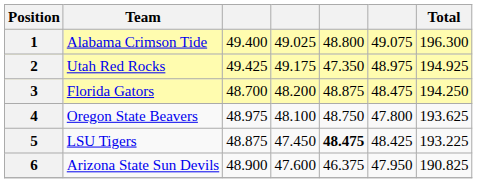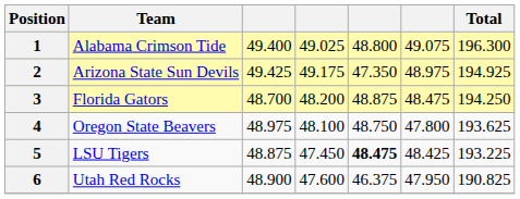 <table class="wikitable sortable" style="text-align:center; font-size:95%">
 <tr>
 <th scope=col>Position</th>
 <th scope=col>Team</th>
 <th scope=col></th>
 <th scope=col></th>
 <th scope=col></th>
 <th scope=col></th>
 <th scope=col>Total</th>
 </tr>
 <tr bgcolor=fffcaf>
 <th scope=row>1</th>
 <td align=left><a href='#'>Alabama Crimson Tide</a></td>
 <td>49.400</td>
 <td>49.025</td>
 <td>48.800</td>
 <td>49.075</td>
 <td>196.300</td>
 </tr>
 <tr bgcolor=fffcaf>
 <th scope=row>2</th>
-<td align=left><a href='#'>Utah Red Rocks</a></td>
+<td align=left><a href='#'>Arizona State Sun Devils</a></td>
 <td>49.425</td>
 <td>49.175</td>
 <td>47.350</td>
 <td>48.975</td>
 <td>194.925</td>
 </tr>
 <tr bgcolor=fffcaf>
 <th scope=row>3</th>
 <td align=left><a href='#'>Florida Gators</a></td>
 <td>48.700</td>
 <td>48.200</td>
 <td>48.875</td>
 <td>48.475</td>
 <td>194.250</td>
 </tr>
 <tr>
 <th scope=row>4</th>
 <td align=left><a href='#'>Oregon State Beavers</a></td>
 <td>48.975</td>
 <td>48.100</td>
 <td>48.750</td>
 <td>47.800</td>
 <td>193.625</td>
 </tr>
 <tr>
 <th scope=row>5</th>
 <td align=left><a href='#'>LSU Tigers</a></td>
 <td>48.875</td>
 <td>47.450</td>
 <td><strong>48.475</strong></td>
 <td>48.425</td>
 <td>193.225</td>
 </tr>
 <tr>
 <th scope=row>6</th>
-<td align=left><a href='#'>Arizona State Sun Devils</a></td>
+<td align=left><a href='#'>Utah Red Rocks</a></td>
 <td>48.900</td>
 <td>47.600</td>
 <td>46.375</td>
 <td>47.950</td>
 <td>190.825</td>
 </tr>
 <tr>
 </tr>
 </table>
